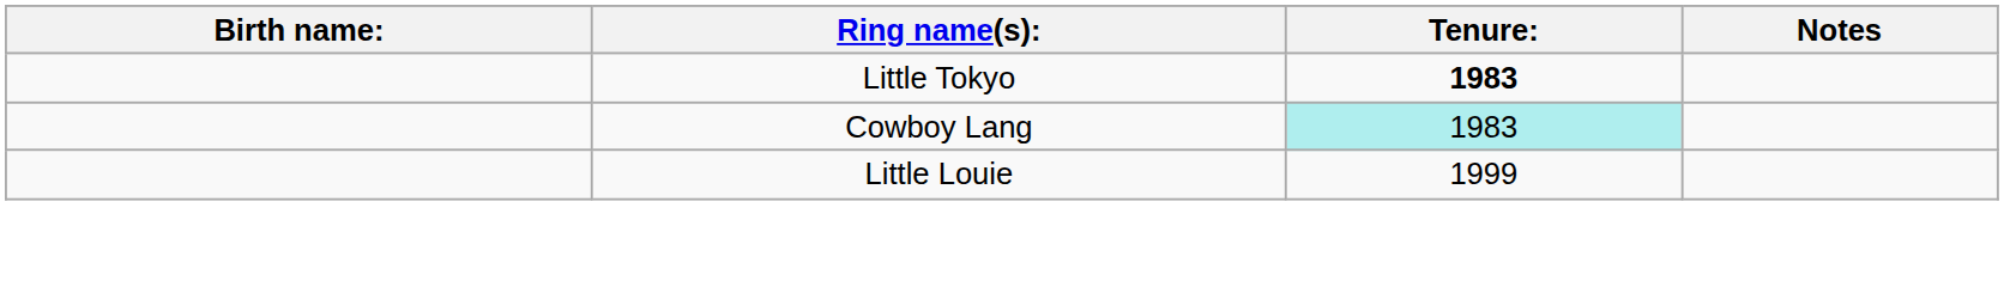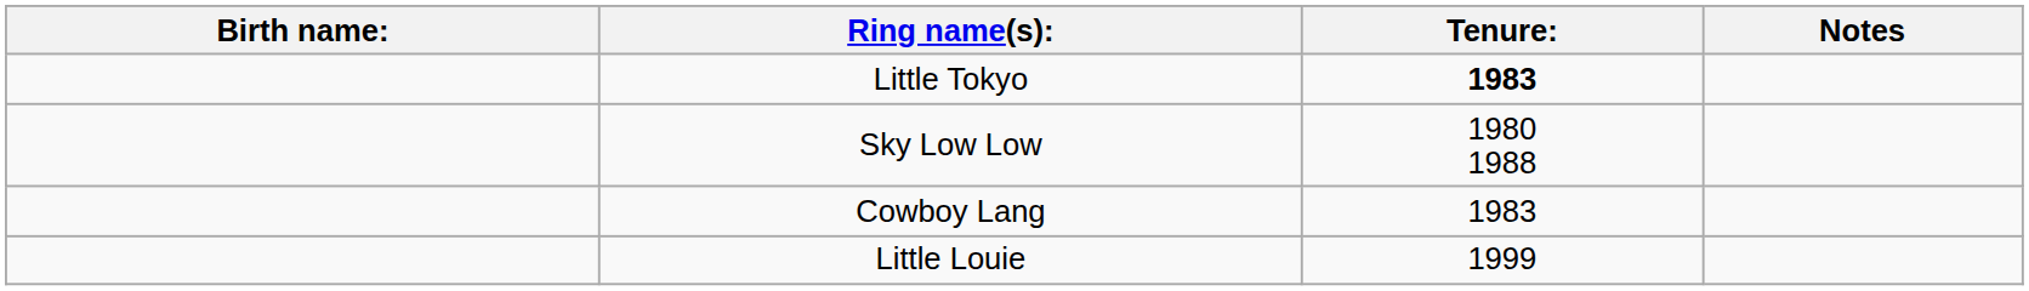 <table class="sortable wikitable" style="font-size:85%; text-align:center; width:70%;">
 <tr>
 <th>Birth name:</th>
 <th><a href='#'>Ring name</a>(s):</th>
 <th>Tenure:</th>
 <th>Notes</th>
 </tr>
 <tr>
 <td></td>
 <td>Little Tokyo</td>
 <td sort><strong>1983</strong></td>
 <td></td>
 </tr>
 <tr>
 <td></td>
+<td>Sky Low Low</td>
+<td sort>1980<br>1988</td>
+<td></td>
+</tr>
+<tr>
+<td></td>
 <td>Cowboy Lang</td>
-<td sort style="background: paleturquoise;">1983</td>
+<td sort>1983</td>
 <td></td>
 </tr>
 <tr>
 <td></td>
 <td>Little Louie</td>
 <td sort>1999</td>
 <td></td>
 </tr>
 </table>
